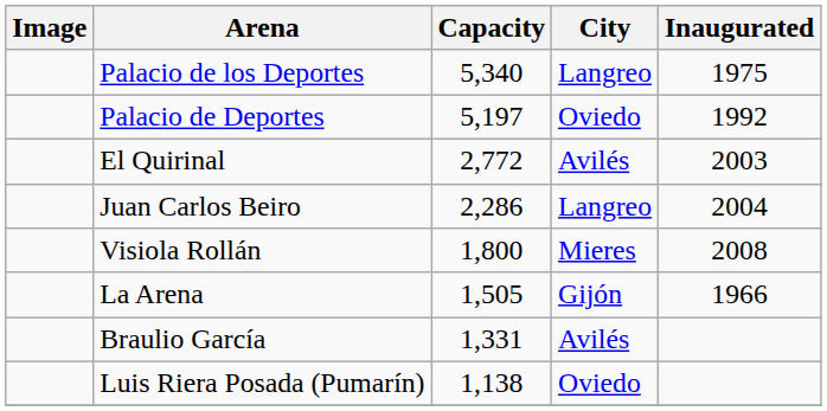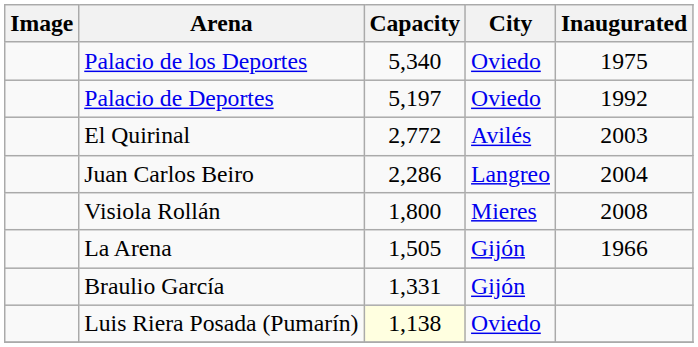 <table class="wikitable sortable">
 <tr>
 <th>Image</th>
 <th>Arena</th>
 <th>Capacity</th>
 <th>City</th>
 <th>Inaugurated</th>
 </tr>
 <tr>
 <td></td>
 <td><a href='#'>Palacio de los Deportes</a></td>
 <td align="center">5,340</td>
-<td><a href='#'>Langreo</a></td>
+<td><a href='#'>Oviedo</a></td>
 <td align="center">1975</td>
 </tr>
 <tr>
 <td></td>
 <td><a href='#'>Palacio de Deportes</a></td>
 <td align="center">5,197</td>
 <td><a href='#'>Oviedo</a></td>
 <td align="center">1992</td>
 </tr>
 <tr>
 <td></td>
 <td>El Quirinal</td>
 <td align=center>2,772</td>
 <td><a href='#'>Avilés</a></td>
 <td align=center>2003</td>
 </tr>
 <tr>
 <td></td>
 <td>Juan Carlos Beiro</td>
 <td align=center>2,286</td>
 <td><a href='#'>Langreo</a></td>
 <td align=center>2004</td>
 </tr>
 <tr>
 <td></td>
 <td>Visiola Rollán</td>
 <td align=center>1,800</td>
 <td><a href='#'>Mieres</a></td>
 <td align=center>2008</td>
 </tr>
 <tr>
 <td></td>
 <td>La Arena</td>
 <td align=center>1,505</td>
 <td><a href='#'>Gijón</a></td>
 <td align=center>1966</td>
 </tr>
 <tr>
 <td></td>
 <td>Braulio García</td>
 <td align=center>1,331</td>
-<td><a href='#'>Avilés</a></td>
+<td><a href='#'>Gijón</a></td>
 <td align=center></td>
 </tr>
 <tr>
 <td></td>
 <td>Luis Riera Posada (Pumarín)</td>
-<td align=center>1,138</td>
+<td align=center style="background: lightyellow;">1,138</td>
 <td><a href='#'>Oviedo</a></td>
 <td align=center></td>
 </tr>
 <tr>
 </tr>
 </table>
